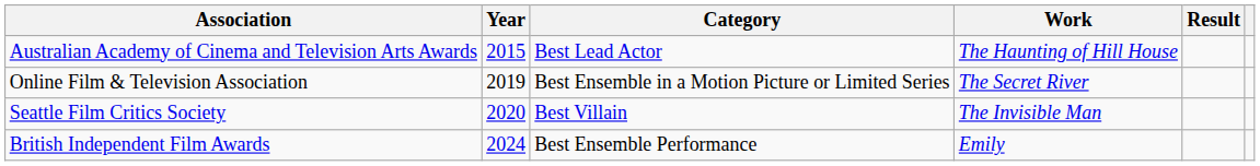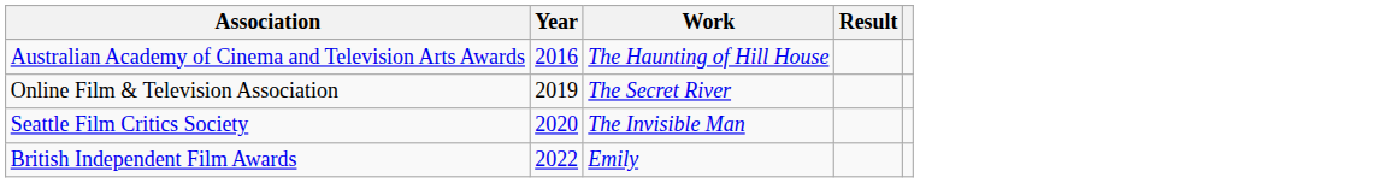 <table class="wikitable sortable">
 <tr>
 <th>Association</th>
 <th>Year</th>
-<th>Category</th>
 <th>Work</th>
 <th>Result</th>
 <th class="unsortable"></th>
 </tr>
 <tr>
 <td><a href='#'>Australian Academy of Cinema and Television Arts Awards</a></td>
-<td><a href='#'>2015</a></td>
-<td><a href='#'>Best Lead Actor</a></td>
+<td><a href='#'>2016</a></td>
 <td><em><a href='#'>The Haunting of Hill House</a></em></td>
 <td></td>
 <td style="text-align:center;"></td>
 </tr>
 <tr>
 <td>Online Film & Television Association</td>
 <td>2019</td>
-<td>Best Ensemble in a Motion Picture or Limited Series</td>
 <td><em><a href='#'>The Secret River</a></em></td>
 <td></td>
 <td style="text-align:center;"></td>
 </tr>
 <tr>
 <td><a href='#'>Seattle Film Critics Society</a></td>
 <td><a href='#'>2020</a></td>
-<td><a href='#'>Best Villain</a></td>
 <td><em><a href='#'>The Invisible Man</a></em></td>
 <td></td>
 <td style="text-align:center;"></td>
 </tr>
 <tr>
 <td><a href='#'>British Independent Film Awards</a></td>
-<td><a href='#'>2024</a></td>
-<td>Best Ensemble Performance</td>
+<td><a href='#'>2022</a></td>
 <td><em><a href='#'>Emily</a></em></td>
 <td></td>
 <td style="text-align:center;"></td>
 </tr>
 </table>
